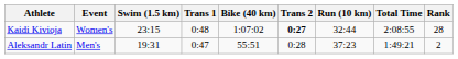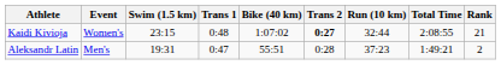 <table class="wikitable" style="font-size:90%">
 <tr>
 <th>Athlete</th>
 <th>Event</th>
 <th>Swim (1.5 km)</th>
 <th>Trans 1</th>
 <th>Bike (40 km)</th>
 <th>Trans 2</th>
 <th>Run (10 km)</th>
 <th>Total Time</th>
 <th>Rank</th>
 </tr>
 <tr align=center>
 <td align=left><a href='#'>Kaidi Kivioja</a></td>
 <td align=left><a href='#'>Women's</a></td>
 <td>23:15</td>
 <td>0:48</td>
 <td>1:07:02</td>
 <td><strong>0:27</strong></td>
 <td>32:44</td>
 <td>2:08:55</td>
-<td>28</td>
+<td>21</td>
 </tr>
 <tr align=center>
 <td align=left><a href='#'>Aleksandr Latin</a></td>
 <td align=left><a href='#'>Men's</a></td>
 <td>19:31</td>
 <td>0:47</td>
 <td>55:51</td>
 <td>0:28</td>
 <td>37:23</td>
 <td>1:49:21</td>
 <td>2</td>
 </tr>
 </table>
